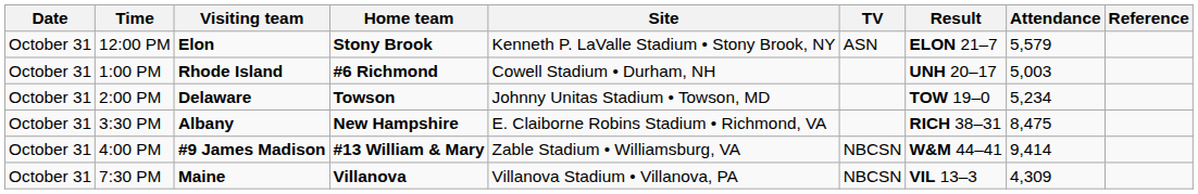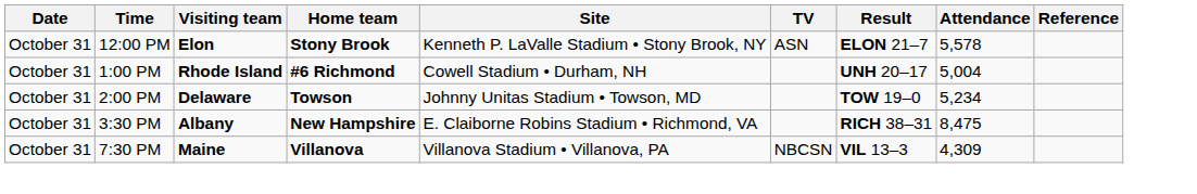 <table class="wikitable" style="font-size:95%;">
 <tr>
 <th>Date</th>
 <th>Time</th>
 <th>Visiting team</th>
 <th>Home team</th>
 <th>Site</th>
 <th>TV</th>
 <th>Result</th>
 <th>Attendance</th>
 <th class="unsortable">Reference</th>
 </tr>
 <tr bgcolor=>
 <td>October 31</td>
 <td>12:00 PM</td>
 <td><strong>Elon</strong></td>
 <td><strong>Stony Brook</strong></td>
 <td>Kenneth P. LaValle Stadium • Stony Brook, NY</td>
 <td>ASN</td>
 <td><strong>ELON</strong> 21–7</td>
-<td>5,579</td>
+<td>5,578</td>
 <td></td>
 </tr>
 <tr bgcolor=>
 <td>October 31</td>
 <td>1:00 PM</td>
 <td><strong>Rhode Island</strong></td>
 <td><strong>#6 Richmond</strong></td>
 <td>Cowell Stadium • Durham, NH</td>
 <td></td>
 <td><strong>UNH</strong> 20–17</td>
-<td>5,003</td>
+<td>5,004</td>
 <td></td>
 </tr>
 <tr bgcolor=>
 <td>October 31</td>
 <td>2:00 PM</td>
 <td><strong>Delaware</strong></td>
 <td><strong>Towson</strong></td>
 <td>Johnny Unitas Stadium • Towson, MD</td>
 <td></td>
 <td><strong>TOW</strong> 19–0</td>
 <td>5,234</td>
 <td></td>
 </tr>
 <tr bgcolor=>
 <td>October 31</td>
 <td>3:30 PM</td>
 <td><strong>Albany</strong></td>
 <td><strong>New Hampshire</strong></td>
 <td>E. Claiborne Robins Stadium • Richmond, VA</td>
 <td></td>
 <td><strong>RICH</strong> 38–31</td>
 <td>8,475</td>
 <td></td>
 </tr>
 <tr bgcolor=>
 <td>October 31</td>
-<td>4:00 PM</td>
-<td><strong>#9 James Madison</strong></td>
-<td><strong>#13 William & Mary</strong></td>
-<td>Zable Stadium • Williamsburg, VA</td>
-<td>NBCSN</td>
-<td><strong>W&M</strong> 44–41</td>
-<td>9,414</td>
-<td></td>
-</tr>
-<tr bgcolor=>
-<td>October 31</td>
 <td>7:30 PM</td>
 <td><strong>Maine</strong></td>
 <td><strong>Villanova</strong></td>
 <td>Villanova Stadium • Villanova, PA</td>
 <td>NBCSN</td>
 <td><strong>VIL</strong> 13–3</td>
 <td>4,309</td>
 <td></td>
 </tr>
 </table>
